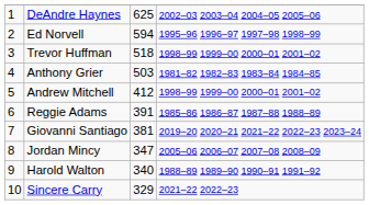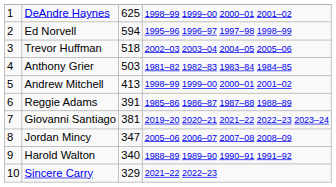 <table class="wikitable">
 <tr>
 </tr>
 <tr>
 <td>1</td>
 <td><a href='#'>DeAndre Haynes</a></td>
 <td>625</td>
-<td style="font-size:80%;"><a href='#'>2002–03</a> <a href='#'>2003–04</a> <a href='#'>2004–05</a> <a href='#'>2005–06</a></td>
+<td style="font-size:80%;"><a href='#'>1998–99</a> <a href='#'>1999–00</a> <a href='#'>2000–01</a> <a href='#'>2001–02</a></td>
 </tr>
 <tr>
 <td>2</td>
 <td>Ed Norvell</td>
 <td>594</td>
 <td style="font-size:80%;"><a href='#'>1995–96</a> <a href='#'>1996–97</a> <a href='#'>1997–98</a> <a href='#'>1998–99</a></td>
 </tr>
 <tr>
 <td>3</td>
 <td>Trevor Huffman</td>
 <td>518</td>
-<td style="font-size:80%;"><a href='#'>1998–99</a> <a href='#'>1999–00</a> <a href='#'>2000–01</a> <a href='#'>2001–02</a></td>
+<td style="font-size:80%;"><a href='#'>2002–03</a> <a href='#'>2003–04</a> <a href='#'>2004–05</a> <a href='#'>2005–06</a></td>
 </tr>
 <tr>
 <td>4</td>
 <td>Anthony Grier</td>
 <td>503</td>
 <td style="font-size:80%;"><a href='#'>1981–82</a> <a href='#'>1982–83</a> <a href='#'>1983–84</a> <a href='#'>1984–85</a></td>
 </tr>
 <tr>
 <td>5</td>
 <td>Andrew Mitchell</td>
-<td>412</td>
+<td>413</td>
 <td style="font-size:80%;"><a href='#'>1998–99</a> <a href='#'>1999–00</a> <a href='#'>2000–01</a> <a href='#'>2001–02</a></td>
 </tr>
 <tr>
 <td>6</td>
 <td>Reggie Adams</td>
 <td>391</td>
 <td style="font-size:80%;"><a href='#'>1985–86</a> <a href='#'>1986–87</a> <a href='#'>1987–88</a> <a href='#'>1988–89</a></td>
 </tr>
 <tr>
 <td>7</td>
 <td>Giovanni Santiago</td>
 <td>381</td>
 <td style="font-size:80%;"><a href='#'>2019–20</a> <a href='#'>2020–21</a> <a href='#'>2021–22</a> <a href='#'>2022–23</a> <a href='#'>2023–24</a></td>
 </tr>
 <tr>
 <td>8</td>
 <td>Jordan Mincy</td>
 <td>347</td>
 <td style="font-size:80%;"><a href='#'>2005–06</a> <a href='#'>2006–07</a> <a href='#'>2007–08</a> <a href='#'>2008–09</a></td>
 </tr>
 <tr>
 <td>9</td>
 <td>Harold Walton</td>
 <td>340</td>
 <td style="font-size:80%;"><a href='#'>1988–89</a> <a href='#'>1989–90</a> <a href='#'>1990–91</a> <a href='#'>1991–92</a></td>
 </tr>
 <tr>
 <td>10</td>
 <td><a href='#'>Sincere Carry</a></td>
 <td>329</td>
 <td style="font-size:80%;"><a href='#'>2021–22</a> <a href='#'>2022–23</a></td>
 </tr>
 </table>
